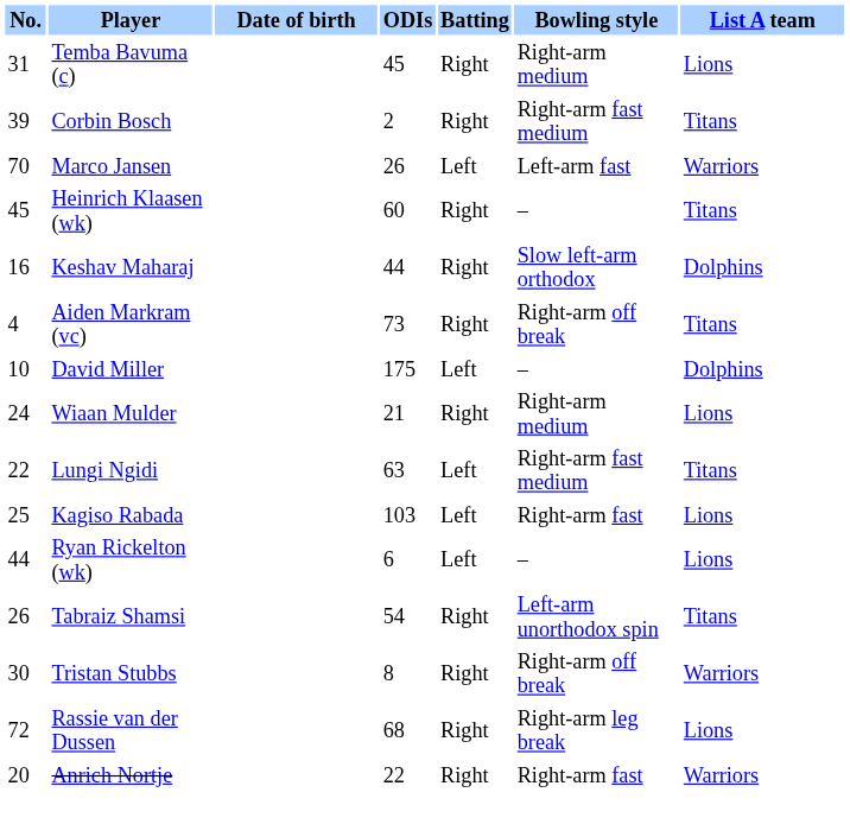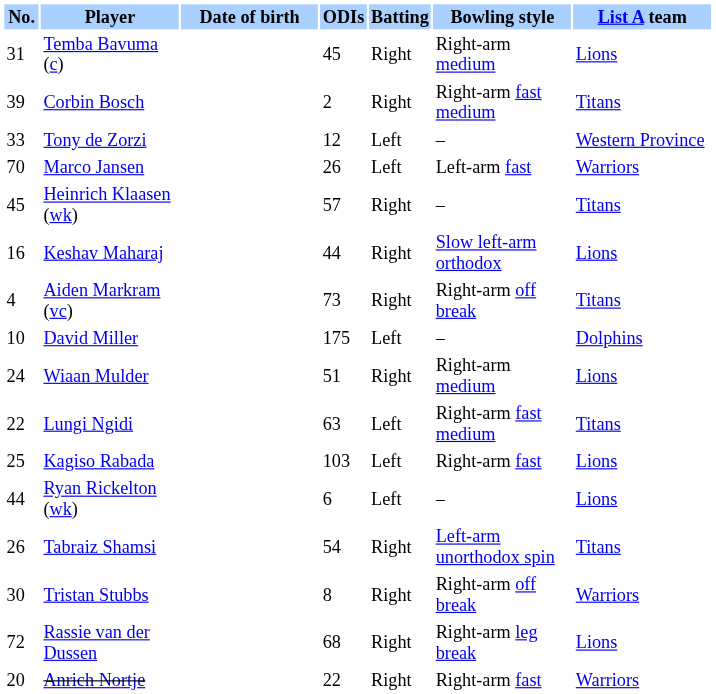 <table border="0" cellspacing="2" cellpadding="2" style="width:100%;">
 <tr style="background:#aad0ff;">
 <th width=5%>No.</th>
 <th width="20%">Player</th>
 <th width=20%>Date of birth</th>
 <th width=6%>ODIs</th>
 <th width=6%>Batting</th>
 <th width=20%>Bowling style</th>
 <th width=20%><a href='#'>List A</a> team</th>
 </tr>
 <tr>
 <td>31</td>
 <td><a href='#'>Temba Bavuma</a> (<a href='#'>c</a>)</td>
 <td></td>
 <td>45</td>
 <td>Right</td>
 <td>Right-arm <a href='#'>medium</a></td>
 <td> <a href='#'>Lions</a></td>
 </tr>
 <tr>
 <td>39</td>
 <td><a href='#'>Corbin Bosch</a></td>
 <td></td>
 <td>2</td>
 <td>Right</td>
 <td>Right-arm <a href='#'>fast medium</a></td>
 <td> <a href='#'>Titans</a></td>
 </tr>
 <tr>
+<td>33</td>
+<td><a href='#'>Tony de Zorzi</a></td>
+<td></td>
+<td>12</td>
+<td>Left</td>
+<td>–</td>
+<td> <a href='#'>Western Province</a></td>
+</tr>
+<tr>
 <td>70</td>
 <td><a href='#'>Marco Jansen</a></td>
 <td></td>
 <td>26</td>
 <td>Left</td>
 <td>Left-arm <a href='#'>fast</a></td>
 <td> <a href='#'>Warriors</a></td>
 </tr>
 <tr>
 <td>45</td>
 <td><a href='#'>Heinrich Klaasen</a> (<a href='#'>wk</a>)</td>
 <td></td>
-<td>60</td>
+<td>57</td>
 <td>Right</td>
 <td>–</td>
 <td> <a href='#'>Titans</a></td>
 </tr>
 <tr>
 <td>16</td>
 <td><a href='#'>Keshav Maharaj</a></td>
 <td></td>
 <td>44</td>
 <td>Right</td>
 <td><a href='#'>Slow left-arm orthodox</a></td>
-<td> <a href='#'>Dolphins</a></td>
+<td> <a href='#'>Lions</a></td>
 </tr>
 <tr>
 <td>4</td>
 <td><a href='#'>Aiden Markram</a> (<a href='#'>vc</a>)</td>
 <td></td>
 <td>73</td>
 <td>Right</td>
 <td>Right-arm <a href='#'>off break</a></td>
 <td> <a href='#'>Titans</a></td>
 </tr>
 <tr>
 <td>10</td>
 <td><a href='#'>David Miller</a></td>
 <td></td>
 <td>175</td>
 <td>Left</td>
 <td>–</td>
 <td> <a href='#'>Dolphins</a></td>
 </tr>
 <tr>
 <td>24</td>
 <td><a href='#'>Wiaan Mulder</a></td>
 <td></td>
-<td>21</td>
+<td>51</td>
 <td>Right</td>
 <td>Right-arm <a href='#'>medium</a></td>
 <td> <a href='#'>Lions</a></td>
 </tr>
 <tr>
 <td>22</td>
 <td><a href='#'>Lungi Ngidi</a></td>
 <td></td>
 <td>63</td>
 <td>Left</td>
 <td>Right-arm <a href='#'>fast medium</a></td>
 <td> <a href='#'>Titans</a></td>
 </tr>
 <tr>
 <td>25</td>
 <td><a href='#'>Kagiso Rabada</a></td>
 <td></td>
 <td>103</td>
 <td>Left</td>
 <td>Right-arm <a href='#'>fast</a></td>
 <td> <a href='#'>Lions</a></td>
 </tr>
 <tr>
 <td>44</td>
 <td><a href='#'>Ryan Rickelton</a> (<a href='#'>wk</a>)</td>
 <td></td>
 <td>6</td>
 <td>Left</td>
 <td>–</td>
 <td> <a href='#'>Lions</a></td>
 </tr>
 <tr>
 <td>26</td>
 <td><a href='#'>Tabraiz Shamsi</a></td>
 <td></td>
 <td>54</td>
 <td>Right</td>
 <td><a href='#'>Left-arm unorthodox spin</a></td>
 <td> <a href='#'>Titans</a></td>
 </tr>
 <tr>
 <td>30</td>
 <td><a href='#'>Tristan Stubbs</a></td>
 <td></td>
 <td>8</td>
 <td>Right</td>
 <td>Right-arm <a href='#'>off break</a></td>
 <td> <a href='#'>Warriors</a></td>
 </tr>
 <tr>
 <td>72</td>
 <td><a href='#'>Rassie van der Dussen</a></td>
 <td></td>
 <td>68</td>
 <td>Right</td>
 <td>Right-arm <a href='#'>leg break</a></td>
 <td> <a href='#'>Lions</a></td>
 </tr>
 <tr>
 <td>20</td>
 <td><s><a href='#'>Anrich Nortje</a></s></td>
 <td></td>
 <td>22</td>
 <td>Right</td>
 <td>Right-arm <a href='#'>fast</a></td>
 <td> <a href='#'>Warriors</a></td>
 </tr>
 </table>
